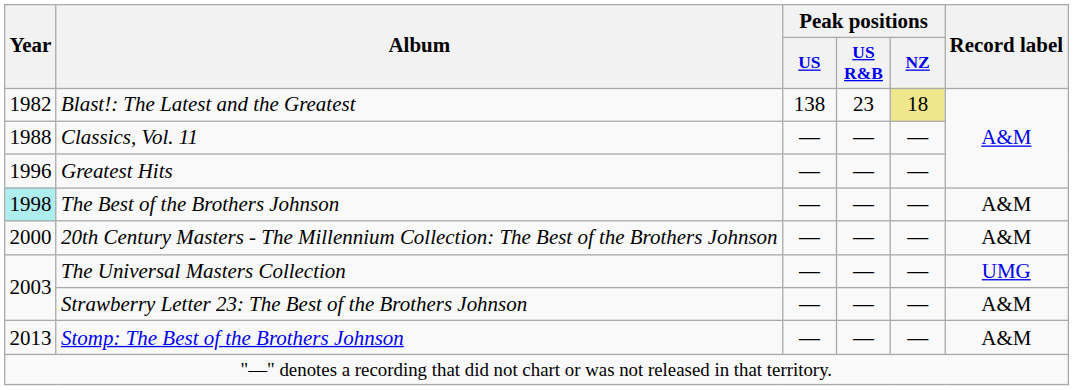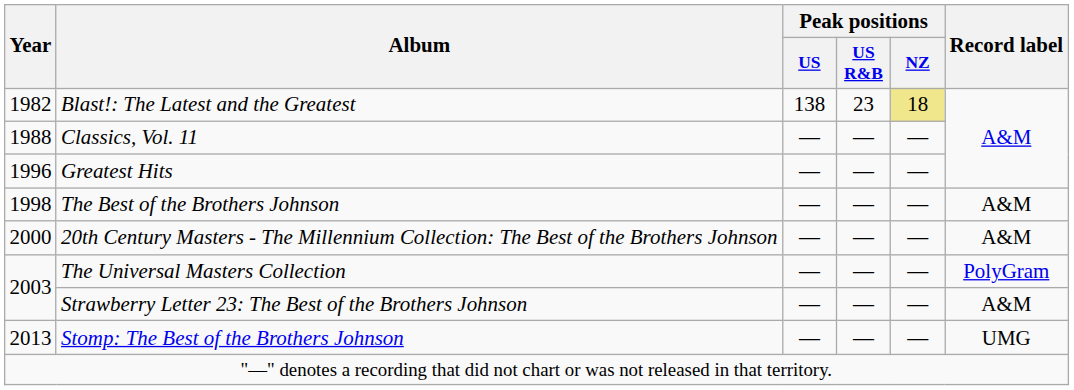 <table class="wikitable" style="text-align:center;">
 <tr>
 <th rowspan="2">Year</th>
 <th rowspan="2">Album</th>
 <th colspan="3">Peak positions</th>
 <th rowspan="2">Record label</th>
 </tr>
 <tr style="font-size:smaller;">
 <th width="35"><a href='#'>US</a><br></th>
 <th width="35"><a href='#'>US<br>R&B</a><br></th>
 <th width="35"><a href='#'>NZ</a><br></th>
 </tr>
 <tr>
 <td rowspan="1">1982</td>
 <td align="left"><em>Blast!: The Latest and the Greatest</em></td>
 <td>138</td>
 <td>23</td>
 <td style="background: khaki;">18</td>
 <td rowspan="3"><a href='#'>A&M</a></td>
 </tr>
 <tr>
 <td rowspan="1">1988</td>
 <td align="left"><em>Classics, Vol. 11</em></td>
 <td>—</td>
 <td>—</td>
 <td>—</td>
 </tr>
 <tr>
 <td rowspan="1">1996</td>
 <td align="left"><em>Greatest Hits</em></td>
 <td>—</td>
 <td>—</td>
 <td>—</td>
 </tr>
 <tr>
-<td rowspan="1" style="background: paleturquoise;">1998</td>
+<td rowspan="1">1998</td>
 <td align="left"><em>The Best of the Brothers Johnson</em></td>
 <td>—</td>
 <td>—</td>
 <td>—</td>
 <td rowspan="1">A&M</td>
 </tr>
 <tr>
 <td rowspan="1">2000</td>
 <td align="left"><em>20th Century Masters - The Millennium Collection: The Best of the Brothers Johnson</em></td>
 <td>—</td>
 <td>—</td>
 <td>—</td>
 <td rowspan="1">A&M</td>
 </tr>
 <tr>
 <td rowspan="2">2003</td>
 <td align="left"><em>The Universal Masters Collection</em></td>
 <td>—</td>
 <td>—</td>
 <td>—</td>
-<td rowspan="1"><a href='#'>UMG</a></td>
+<td rowspan="1"><a href='#'>PolyGram</a></td>
 </tr>
 <tr>
 <td align="left"><em>Strawberry Letter 23: The Best of the Brothers Johnson</em></td>
 <td>—</td>
 <td>—</td>
 <td>—</td>
 <td rowspan="1">A&M</td>
 </tr>
 <tr>
 <td rowspan="1">2013</td>
 <td align="left"><em><a href='#'>Stomp: The Best of the Brothers Johnson</a></em></td>
 <td>—</td>
 <td>—</td>
 <td>—</td>
-<td rowspan="1">A&M</td>
+<td rowspan="1">UMG</td>
 </tr>
 <tr>
 <td colspan="15" style="font-size:90%">"—" denotes a recording that did not chart or was not released in that territory.</td>
 </tr>
 </table>
